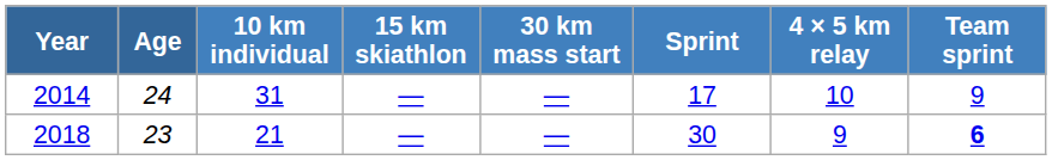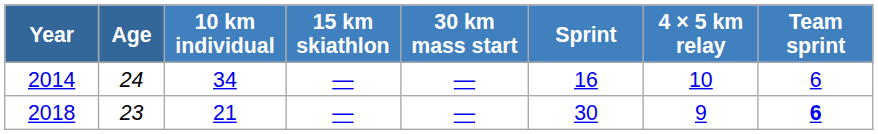 <table class="wikitable" style="font-size:95%; text-align:center; border:grey solid 1px; border-collapse:collapse; background:#ffffff;">
 <tr>
 <th style="background-color:#369; color:white; width:60px;"> Year </th>
 <th style="background-color:#369; color:white; width:40px;"> Age </th>
 <th style="background-color:#4180be; color:white; width:75px;"> 10 km <br> individual </th>
 <th style="background-color:#4180be; color:white; width:75px;"> 15 km <br> skiathlon </th>
 <th style="background-color:#4180be; color:white; width:75px;"> 30 km <br> mass start </th>
 <th style="background-color:#4180be; color:white; width:75px;"> Sprint </th>
 <th style="background-color:#4180be; color:white; width:75px;"> 4 × 5 km <br> relay </th>
 <th style="background-color:#4180be; color:white; width:75px;"> Team <br> sprint </th>
 </tr>
 <tr>
 <td><a href='#'>2014</a></td>
 <td><em>24</em></td>
-<td><a href='#'>31</a></td>
+<td><a href='#'>34</a></td>
 <td><a href='#'>—</a></td>
 <td><a href='#'>—</a></td>
-<td><a href='#'>17</a></td>
+<td><a href='#'>16</a></td>
 <td><a href='#'>10</a></td>
-<td><a href='#'>9</a></td>
+<td><a href='#'>6</a></td>
 </tr>
 <tr>
 <td><a href='#'>2018</a></td>
 <td><em>23</em></td>
 <td><a href='#'>21</a></td>
 <td><a href='#'>—</a></td>
 <td><a href='#'>—</a></td>
 <td><a href='#'>30</a></td>
 <td><a href='#'>9</a></td>
 <td><strong><a href='#'>6</a></strong></td>
 </tr>
 </table>
